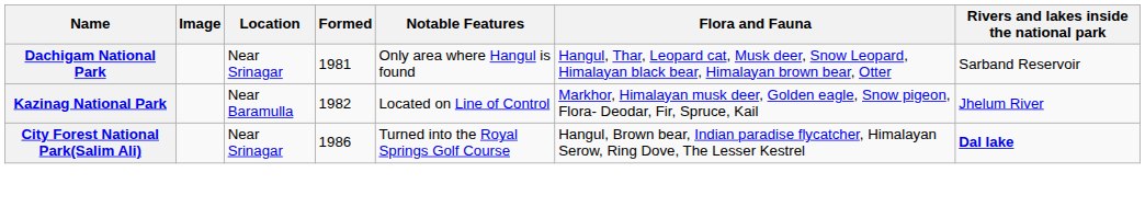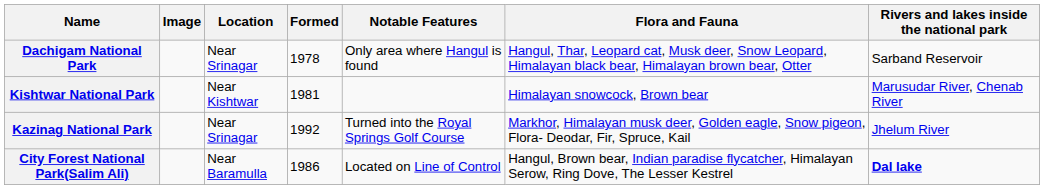 <table class="wikitable sortable">
 <tr>
 <th>Name</th>
 <th>Image</th>
 <th>Location</th>
 <th>Formed</th>
 <th>Notable Features</th>
 <th>Flora and Fauna</th>
 <th>Rivers and lakes inside the national park</th>
 </tr>
 <tr>
 <th><a href='#'>Dachigam National Park</a></th>
 <td><br></td>
 <td>Near <a href='#'>Srinagar</a></td>
-<td>1981</td>
+<td>1978</td>
 <td>Only area where <a href='#'>Hangul</a> is found</td>
 <td><a href='#'>Hangul</a>, <a href='#'>Thar</a>, <a href='#'>Leopard cat</a>, <a href='#'>Musk deer</a>, <a href='#'>Snow Leopard</a>, <a href='#'>Himalayan black bear</a>, <a href='#'>Himalayan brown bear</a>, <a href='#'>Otter</a></td>
 <td>Sarband Reservoir</td>
 </tr>
 <tr>
+<th><a href='#'>Kishtwar National Park</a></th>
+<td></td>
+<td>Near <a href='#'>Kishtwar</a></td>
+<td>1981</td>
+<td></td>
+<td><a href='#'>Himalayan snowcock</a>, <a href='#'>Brown bear</a></td>
+<td><a href='#'>Marusudar River</a>, <a href='#'>Chenab River</a></td>
+</tr>
+<tr>
 <th><a href='#'>Kazinag National Park</a></th>
 <td></td>
-<td>Near <a href='#'>Baramulla</a></td>
-<td>1982</td>
-<td>Located on <a href='#'>Line of Control</a></td>
+<td>Near <a href='#'>Srinagar</a></td>
+<td>1992</td>
+<td>Turned into the <a href='#'>Royal Springs Golf Course</a></td>
 <td><a href='#'>Markhor</a>, <a href='#'>Himalayan musk deer</a>, <a href='#'>Golden eagle</a>, <a href='#'>Snow pigeon</a>, Flora- Deodar, Fir, Spruce, Kail</td>
 <td><a href='#'>Jhelum River</a></td>
 </tr>
 <tr>
 <th><a href='#'>City Forest National Park(Salim Ali)</a></th>
 <td></td>
-<td>Near <a href='#'>Srinagar</a></td>
+<td>Near <a href='#'>Baramulla</a></td>
 <td>1986</td>
-<td>Turned into the <a href='#'>Royal Springs Golf Course</a></td>
+<td>Located on <a href='#'>Line of Control</a></td>
 <td>Hangul, Brown bear, <a href='#'>Indian paradise flycatcher</a>, Himalayan Serow, Ring Dove, The Lesser Kestrel</td>
 <td><strong><a href='#'>Dal lake</a></strong></td>
 </tr>
 </table>
